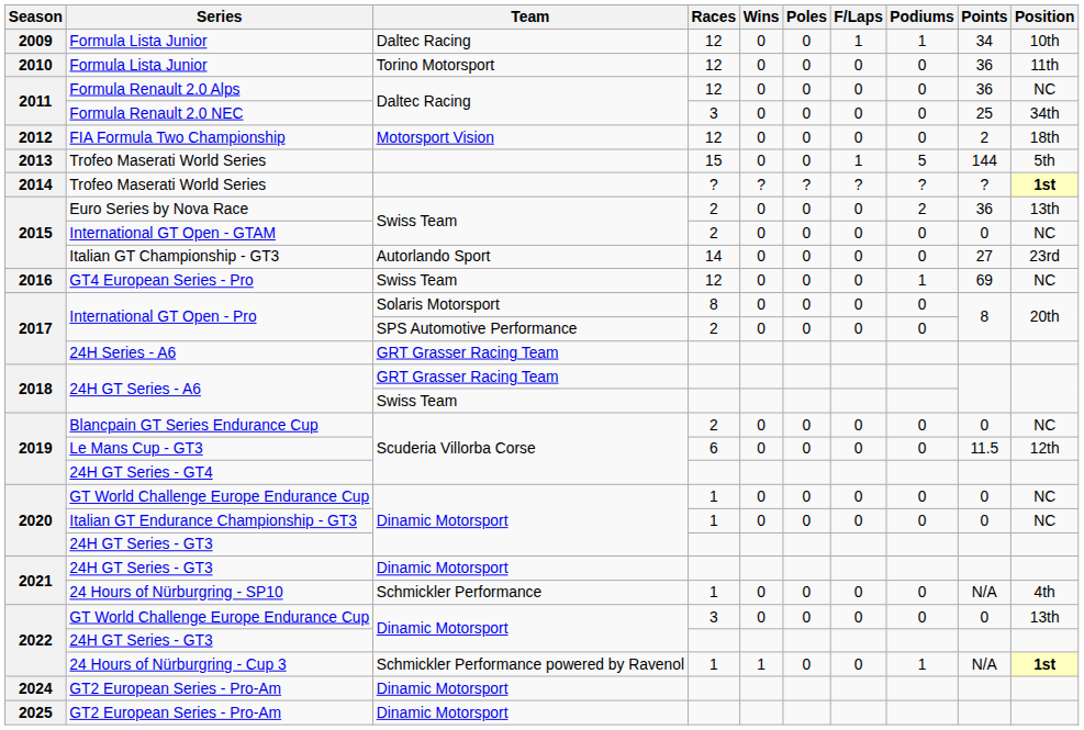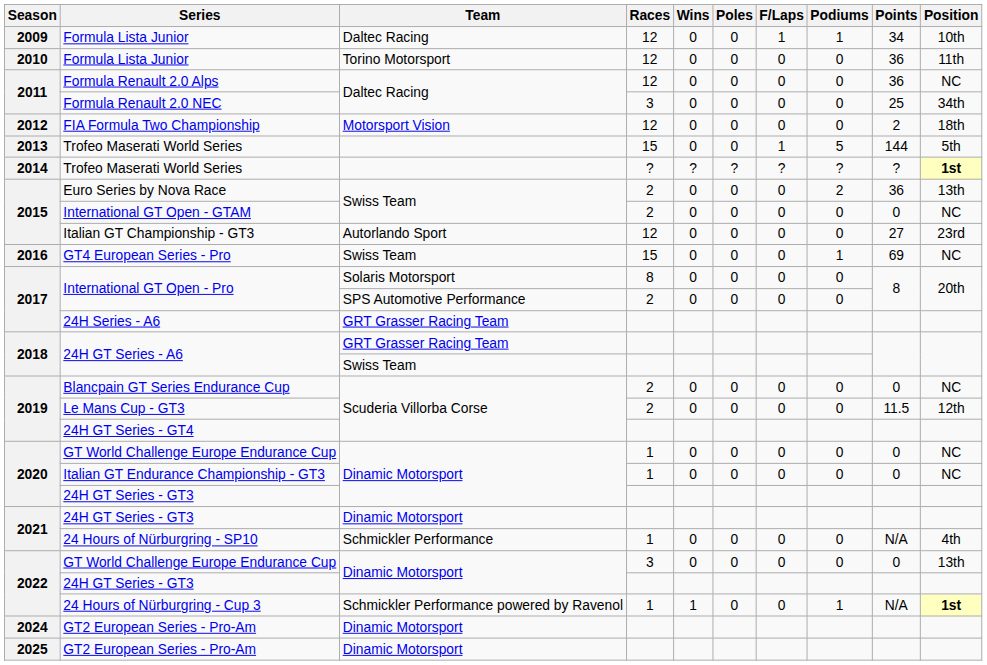 <table class="wikitable" style="font-size: 90%; text-align:center">
 <tr>
 <th>Season</th>
 <th>Series</th>
 <th>Team</th>
 <th>Races</th>
 <th>Wins</th>
 <th>Poles</th>
 <th>F/Laps</th>
 <th>Podiums</th>
 <th>Points</th>
 <th>Position</th>
 </tr>
 <tr>
 <th>2009</th>
 <td align=left><a href='#'>Formula Lista Junior</a></td>
 <td align=left>Daltec Racing</td>
 <td>12</td>
 <td>0</td>
 <td>0</td>
 <td>1</td>
 <td>1</td>
 <td>34</td>
 <td>10th</td>
 </tr>
 <tr>
 <th>2010</th>
 <td align=left><a href='#'>Formula Lista Junior</a></td>
 <td align=left>Torino Motorsport</td>
 <td>12</td>
 <td>0</td>
 <td>0</td>
 <td>0</td>
 <td>0</td>
 <td>36</td>
 <td>11th</td>
 </tr>
 <tr>
 <th rowspan=2>2011</th>
 <td align=left><a href='#'>Formula Renault 2.0 Alps</a></td>
 <td rowspan=2 align=left>Daltec Racing</td>
 <td>12</td>
 <td>0</td>
 <td>0</td>
 <td>0</td>
 <td>0</td>
 <td>36</td>
 <td>NC</td>
 </tr>
 <tr>
 <td align=left><a href='#'>Formula Renault 2.0 NEC</a></td>
 <td>3</td>
 <td>0</td>
 <td>0</td>
 <td>0</td>
 <td>0</td>
 <td>25</td>
 <td>34th</td>
 </tr>
 <tr>
 <th>2012</th>
 <td align=left><a href='#'>FIA Formula Two Championship</a></td>
 <td align=left><a href='#'>Motorsport Vision</a></td>
 <td>12</td>
 <td>0</td>
 <td>0</td>
 <td>0</td>
 <td>0</td>
 <td>2</td>
 <td>18th</td>
 </tr>
 <tr>
 <th>2013</th>
 <td align=left>Trofeo Maserati World Series</td>
 <td></td>
 <td>15</td>
 <td>0</td>
 <td>0</td>
 <td>1</td>
 <td>5</td>
 <td>144</td>
 <td>5th</td>
 </tr>
 <tr>
 <th>2014</th>
 <td align=left>Trofeo Maserati World Series</td>
 <td></td>
 <td>?</td>
 <td>?</td>
 <td>?</td>
 <td>?</td>
 <td>?</td>
 <td>?</td>
 <td style="background:#FFFFBF;"><strong>1st</strong></td>
 </tr>
 <tr>
 <th rowspan="3">2015</th>
 <td align=left>Euro Series by Nova Race</td>
 <td rowspan="2" align=left>Swiss Team</td>
 <td>2</td>
 <td>0</td>
 <td>0</td>
 <td>0</td>
 <td>2</td>
 <td>36</td>
 <td>13th</td>
 </tr>
 <tr>
 <td align=left><a href='#'>International GT Open - GTAM</a></td>
 <td>2</td>
 <td>0</td>
 <td>0</td>
 <td>0</td>
 <td>0</td>
 <td>0</td>
 <td>NC</td>
 </tr>
 <tr>
 <td align=left>Italian GT Championship - GT3</td>
 <td align=left>Autorlando Sport</td>
-<td>14</td>
+<td>12</td>
 <td>0</td>
 <td>0</td>
 <td>0</td>
 <td>0</td>
 <td>27</td>
 <td>23rd</td>
 </tr>
 <tr>
 <th>2016</th>
 <td align=left><a href='#'>GT4 European Series - Pro</a></td>
 <td align=left>Swiss Team</td>
-<td>12</td>
+<td>15</td>
 <td>0</td>
 <td>0</td>
 <td>0</td>
 <td>1</td>
 <td>69</td>
 <td>NC</td>
 </tr>
 <tr>
 <th rowspan="3">2017</th>
 <td rowspan="2" align=left><a href='#'>International GT Open - Pro</a></td>
 <td align=left>Solaris Motorsport</td>
 <td>8</td>
 <td>0</td>
 <td>0</td>
 <td>0</td>
 <td>0</td>
 <td rowspan="2">8</td>
 <td rowspan="2">20th</td>
 </tr>
 <tr>
 <td align=left>SPS Automotive Performance</td>
 <td>2</td>
 <td>0</td>
 <td>0</td>
 <td>0</td>
 <td>0</td>
 </tr>
 <tr>
 <td align=left><a href='#'>24H Series - A6</a></td>
 <td align=left><a href='#'>GRT Grasser Racing Team</a></td>
 <td></td>
 <td></td>
 <td></td>
 <td></td>
 <td></td>
 <td></td>
 <td></td>
 </tr>
 <tr>
 <th rowspan="2">2018</th>
 <td rowspan="2" align=left><a href='#'>24H GT Series - A6</a></td>
 <td align=left><a href='#'>GRT Grasser Racing Team</a></td>
 <td></td>
 <td></td>
 <td></td>
 <td></td>
 <td></td>
 <td rowspan="2"></td>
 <td rowspan="2"></td>
 </tr>
 <tr>
 <td align=left>Swiss Team</td>
 <td></td>
 <td></td>
 <td></td>
 <td></td>
 <td></td>
 </tr>
 <tr>
 <th rowspan="3">2019</th>
 <td align=left><a href='#'>Blancpain GT Series Endurance Cup</a></td>
 <td rowspan="3" align="left">Scuderia Villorba Corse</td>
 <td>2</td>
 <td>0</td>
 <td>0</td>
 <td>0</td>
 <td>0</td>
 <td>0</td>
 <td>NC</td>
 </tr>
 <tr>
 <td align=left><a href='#'>Le Mans Cup - GT3</a></td>
-<td>6</td>
+<td>2</td>
 <td>0</td>
 <td>0</td>
 <td>0</td>
 <td>0</td>
 <td>11.5</td>
 <td>12th</td>
 </tr>
 <tr>
 <td align=left><a href='#'>24H GT Series - GT4</a></td>
 <td></td>
 <td></td>
 <td></td>
 <td></td>
 <td></td>
 <td></td>
 <td></td>
 </tr>
 <tr>
 <th rowspan="3">2020</th>
 <td align=left><a href='#'>GT World Challenge Europe Endurance Cup</a></td>
 <td rowspan="3" align="left"><a href='#'>Dinamic Motorsport</a></td>
 <td>1</td>
 <td>0</td>
 <td>0</td>
 <td>0</td>
 <td>0</td>
 <td>0</td>
 <td>NC</td>
 </tr>
 <tr>
 <td align=left><a href='#'>Italian GT Endurance Championship - GT3</a></td>
 <td>1</td>
 <td>0</td>
 <td>0</td>
 <td>0</td>
 <td>0</td>
 <td>0</td>
 <td>NC</td>
 </tr>
 <tr>
 <td align=left><a href='#'>24H GT Series - GT3</a></td>
 <td></td>
 <td></td>
 <td></td>
 <td></td>
 <td></td>
 <td></td>
 <td></td>
 </tr>
 <tr>
 <th rowspan="2">2021</th>
 <td align=left><a href='#'>24H GT Series - GT3</a></td>
 <td align=left><a href='#'>Dinamic Motorsport</a></td>
 <td></td>
 <td></td>
 <td></td>
 <td></td>
 <td></td>
 <td></td>
 <td></td>
 </tr>
 <tr>
 <td align="left"><a href='#'>24 Hours of Nürburgring - SP10</a></td>
 <td align="left">Schmickler Performance</td>
 <td>1</td>
 <td>0</td>
 <td>0</td>
 <td>0</td>
 <td>0</td>
 <td>N/A</td>
 <td>4th</td>
 </tr>
 <tr>
 <th rowspan="3">2022</th>
 <td align=left><a href='#'>GT World Challenge Europe Endurance Cup</a></td>
 <td rowspan="2" align="left"><a href='#'>Dinamic Motorsport</a></td>
 <td>3</td>
 <td>0</td>
 <td>0</td>
 <td>0</td>
 <td>0</td>
 <td>0</td>
 <td>13th</td>
 </tr>
 <tr>
 <td align=left><a href='#'>24H GT Series - GT3</a></td>
 <td></td>
 <td></td>
 <td></td>
 <td></td>
 <td></td>
 <td></td>
 <td></td>
 </tr>
 <tr>
 <td align=left><a href='#'>24 Hours of Nürburgring - Cup 3</a></td>
 <td align=left>Schmickler Performance powered by Ravenol</td>
 <td>1</td>
 <td>1</td>
 <td>0</td>
 <td>0</td>
 <td>1</td>
 <td>N/A</td>
 <td style="background:#FFFFBF;"><strong>1st</strong></td>
 </tr>
 <tr>
 <th>2024</th>
 <td align=left><a href='#'>GT2 European Series - Pro-Am</a></td>
 <td align=left><a href='#'>Dinamic Motorsport</a></td>
 <td></td>
 <td></td>
 <td></td>
 <td></td>
 <td></td>
 <td></td>
 <td></td>
 </tr>
 <tr>
 <th>2025</th>
 <td align=left><a href='#'>GT2 European Series - Pro-Am</a></td>
 <td align=left><a href='#'>Dinamic Motorsport</a></td>
 <td></td>
 <td></td>
 <td></td>
 <td></td>
 <td></td>
 <td></td>
 <td></td>
 </tr>
 </table>
